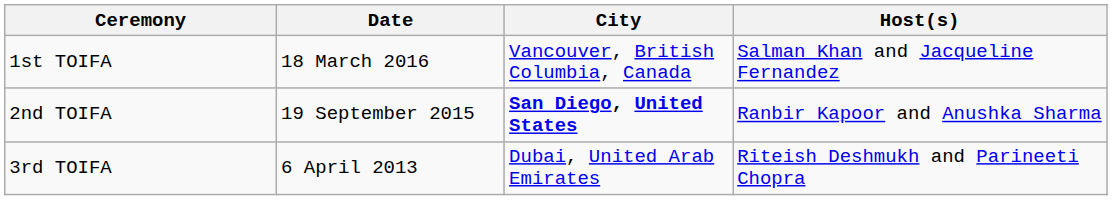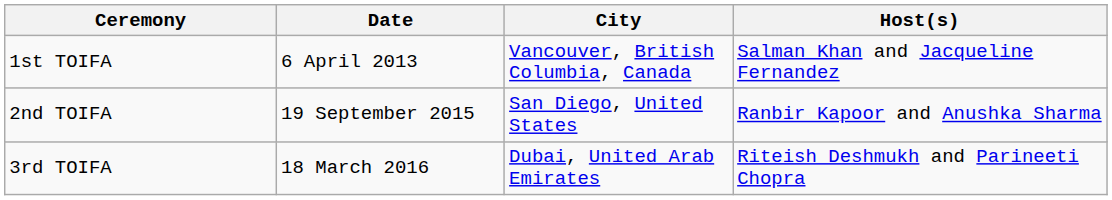 <table class="sortable wikitable" style="text-align: centr">
 <tr>
 <th style="width:180px;">Ceremony</th>
 <th style="width:150px;">Date</th>
 <th style="width:150px;">City</th>
 <th style="width:250px;">Host(s)</th>
 </tr>
 <tr>
 <td>1st TOIFA</td>
-<td>18 March 2016</td>
+<td>6 April 2013</td>
 <td><a href='#'>Vancouver</a>, <a href='#'>British Columbia</a>, <a href='#'>Canada</a></td>
 <td><a href='#'>Salman Khan</a> and <a href='#'>Jacqueline Fernandez</a></td>
 </tr>
 <tr>
 <td>2nd TOIFA</td>
 <td>19 September 2015</td>
-<td><strong><a href='#'>San Diego</a>, <a href='#'>United States</a></strong></td>
+<td><a href='#'>San Diego</a>, <a href='#'>United States</a></td>
 <td><a href='#'>Ranbir Kapoor</a> and <a href='#'>Anushka Sharma</a></td>
 </tr>
 <tr>
 <td>3rd TOIFA</td>
-<td>6 April 2013</td>
+<td>18 March 2016</td>
 <td><a href='#'>Dubai</a>, <a href='#'>United Arab Emirates</a></td>
 <td><a href='#'>Riteish Deshmukh</a> and <a href='#'>Parineeti Chopra</a></td>
 </tr>
 </table>
